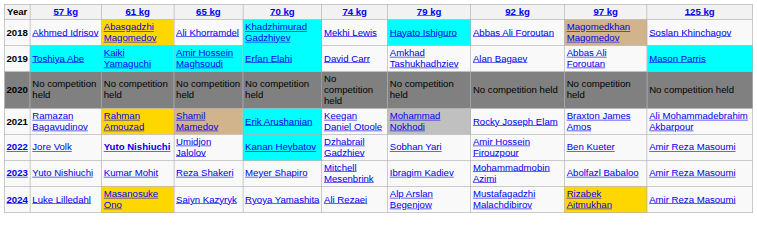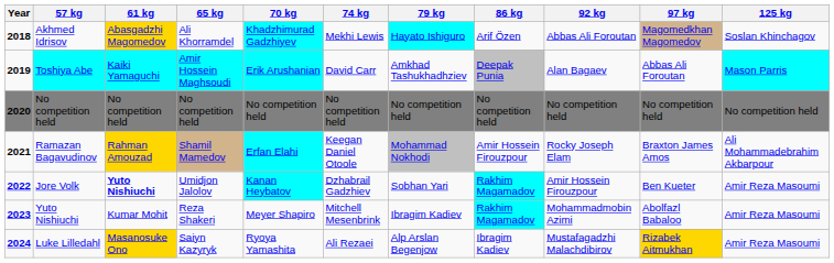 <table class="wikitable sortable" style="font-size: 100%">
 <tr>
 <th>Year</th>
 <th><a href='#'>57 kg</a></th>
 <th><a href='#'>61 kg</a></th>
 <th><a href='#'>65 kg</a></th>
 <th><a href='#'>70 kg</a></th>
 <th><a href='#'>74 kg</a></th>
 <th><a href='#'>79 kg</a></th>
+<th><a href='#'>86 kg</a></th>
 <th><a href='#'>92 kg</a></th>
 <th><a href='#'>97 kg</a></th>
 <th><a href='#'>125 kg</a></th>
 </tr>
 <tr>
 <td><strong>2018</strong></td>
 <td> <a href='#'>Akhmed Idrisov</a></td>
 <td bgcolor=GOLD> <a href='#'>Abasgadzhi Magomedov</a></td>
 <td> <a href='#'>Ali Khorramdel</a></td>
 <td bgcolor="aqua"> <a href='#'>Khadzhimurad Gadzhiyev</a></td>
 <td> <a href='#'>Mekhi Lewis</a></td>
 <td bgcolor="aqua"> <a href='#'>Hayato Ishiguro</a></td>
+<td> <a href='#'>Arif Özen</a></td>
 <td> <a href='#'>Abbas Ali Foroutan</a></td>
 <td bgcolor="TAN"> <a href='#'>Magomedkhan Magomedov</a></td>
 <td> <a href='#'>Soslan Khinchagov</a></td>
 </tr>
 <tr>
 <td><strong>2019</strong></td>
 <td bgcolor="aqua"> <a href='#'>Toshiya Abe</a></td>
 <td bgcolor="aqua"> <a href='#'>Kaiki Yamaguchi</a></td>
 <td bgcolor="aqua"> <a href='#'>Amir Hossein Maghsoudi</a></td>
-<td bgcolor="aqua"> <a href='#'>Erfan Elahi</a></td>
+<td bgcolor="aqua"> <a href='#'>Erik Arushanian</a></td>
 <td> <a href='#'>David Carr</a></td>
 <td> <a href='#'>Amkhad Tashukhadhziev</a></td>
+<td bgcolor="Silver"> <a href='#'>Deepak Punia</a></td>
 <td> <a href='#'>Alan Bagaev</a></td>
 <td> <a href='#'>Abbas Ali Foroutan</a></td>
 <td bgcolor="aqua"> <a href='#'>Mason Parris</a></td>
 </tr>
 <tr>
 <td bgcolor="GRAY"><strong>2020</strong></td>
 <td bgcolor="GRAY">No competition held</td>
 <td bgcolor="GRAY">No competition held</td>
 <td bgcolor="GRAY">No competition held</td>
 <td bgcolor="GRAY">No competition held</td>
 <td bgcolor="GRAY">No competition held</td>
 <td bgcolor="GRAY">No competition held</td>
 <td bgcolor="GRAY">No competition held</td>
 <td bgcolor="GRAY">No competition held</td>
 <td bgcolor="GRAY">No competition held</td>
+<td bgcolor="GRAY">No competition held</td>
 </tr>
 <tr>
 <td><strong>2021</strong></td>
 <td> <a href='#'>Ramazan Bagavudinov</a></td>
 <td bgcolor="GOLD"> <a href='#'>Rahman Amouzad</a></td>
 <td bgcolor="TAN"> <a href='#'>Shamil Mamedov</a></td>
-<td bgcolor="aqua"> <a href='#'>Erik Arushanian</a></td>
+<td bgcolor="aqua"> <a href='#'>Erfan Elahi</a></td>
 <td> <a href='#'>Keegan Daniel Otoole</a></td>
 <td bgcolor="Silver"> <a href='#'>Mohammad Nokhodi</a></td>
+<td> <a href='#'>Amir Hossein Firouzpour</a></td>
 <td> <a href='#'>Rocky Joseph Elam</a></td>
 <td> <a href='#'>Braxton James Amos</a></td>
 <td> <a href='#'>Ali Mohammadebrahim Akbarpour</a></td>
 </tr>
 <tr>
 <td><strong><a href='#'>2022</a></strong></td>
 <td> <a href='#'>Jore Volk</a></td>
 <td><strong> <a href='#'>Yuto Nishiuchi</a></strong></td>
 <td> <a href='#'>Umidjon Jalolov</a></td>
 <td bgcolor="aqua"> <a href='#'>Kanan Heybatov</a></td>
 <td> <a href='#'>Dzhabrail Gadzhiev</a></td>
 <td> <a href='#'>Sobhan Yari</a></td>
+<td bgcolor="aqua"> <a href='#'>Rakhim Magamadov</a></td>
 <td> <a href='#'>Amir Hossein Firouzpour</a></td>
 <td> <a href='#'>Ben Kueter</a></td>
 <td> <a href='#'>Amir Reza Masoumi</a></td>
 </tr>
 <tr>
 <td><strong><a href='#'>2023</a></strong></td>
 <td> <a href='#'>Yuto Nishiuchi</a></td>
 <td> <a href='#'>Kumar Mohit</a></td>
 <td> <a href='#'>Reza Shakeri</a></td>
 <td> <a href='#'>Meyer Shapiro</a></td>
 <td> <a href='#'>Mitchell Mesenbrink</a></td>
 <td> <a href='#'>Ibragim Kadiev</a></td>
+<td bgcolor="aqua"> <a href='#'>Rakhim Magamadov</a></td>
 <td> <a href='#'>Mohammadmobin Azimi</a></td>
 <td> <a href='#'>Abolfazl Babaloo</a></td>
 <td> <a href='#'>Amir Reza Masoumi</a></td>
 </tr>
 <tr>
 <td><strong><a href='#'>2024</a></strong></td>
 <td> <a href='#'>Luke Lilledahl</a></td>
 <td bgcolor="GOLD"> <a href='#'>Masanosuke Ono</a></td>
 <td> <a href='#'>Saiyn Kazyryk</a></td>
 <td> <a href='#'>Ryoya Yamashita</a></td>
 <td> <a href='#'>Ali Rezaei</a></td>
 <td> <a href='#'>Alp Arslan Begenjow</a></td>
+<td> <a href='#'>Ibragim Kadiev</a></td>
 <td> <a href='#'>Mustafagadzhi Malachdibirov</a></td>
 <td bgcolor="GOLD"> <a href='#'>Rizabek Aitmukhan</a></td>
 <td> <a href='#'>Amir Reza Masoumi</a></td>
 </tr>
 </table>
